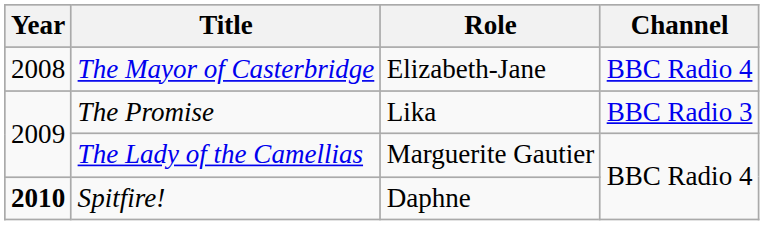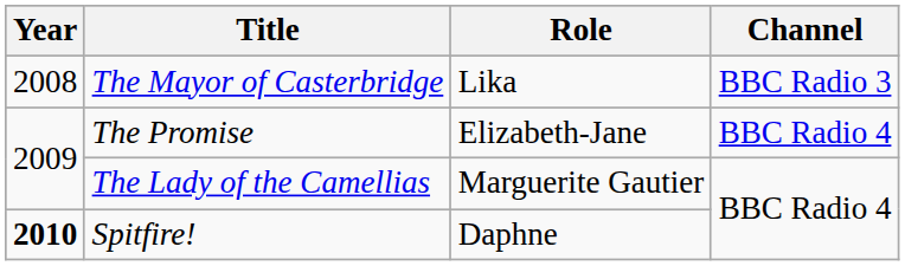 <table class="wikitable sortable">
 <tr>
 <th>Year</th>
 <th>Title</th>
 <th>Role</th>
 <th>Channel</th>
 </tr>
 <tr>
 <td>2008</td>
 <td><em><a href='#'>The Mayor of Casterbridge</a></em></td>
-<td>Elizabeth-Jane</td>
-<td><a href='#'>BBC Radio 4</a></td>
+<td>Lika</td>
+<td><a href='#'>BBC Radio 3</a></td>
 </tr>
 <tr>
 <td rowspan=2>2009</td>
 <td><em>The Promise</em></td>
-<td>Lika</td>
-<td><a href='#'>BBC Radio 3</a></td>
+<td>Elizabeth-Jane</td>
+<td><a href='#'>BBC Radio 4</a></td>
 </tr>
 <tr>
 <td><em><a href='#'>The Lady of the Camellias</a></em></td>
 <td>Marguerite Gautier</td>
 <td rowspan=2>BBC Radio 4</td>
 </tr>
 <tr>
 <td><strong>2010</strong></td>
 <td><em>Spitfire!</em></td>
 <td>Daphne</td>
 </tr>
 </table>
